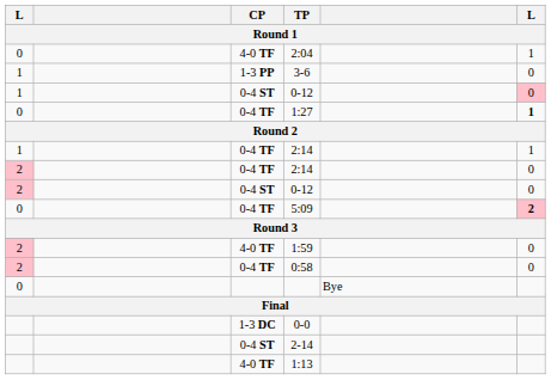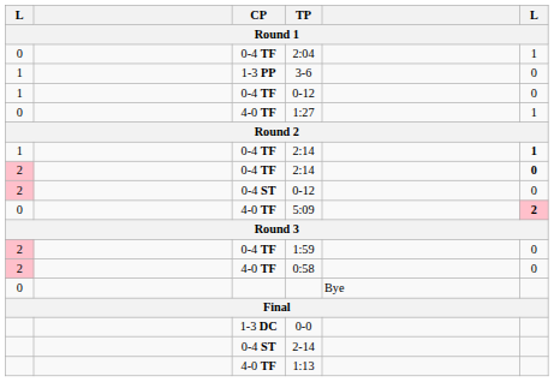 <table class="wikitable" style="text-align: center;" |>
 <tr>
 <th width="30">L</th>
 <th width="250"></th>
 <th width="62">CP</th>
 <th width="40">TP</th>
 <th width="250"></th>
 <th width="30">L</th>
 </tr>
 <tr>
 <th colspan="7">Round 1</th>
 </tr>
 <tr>
 <td>0</td>
 <td style="text-align:left;"><strong></strong></td>
-<td>4-0 <strong>TF</strong></td>
+<td>0-4 <strong>TF</strong></td>
 <td>2:04</td>
 <td style="text-align:left;"></td>
 <td>1</td>
 </tr>
 <tr>
 <td>1</td>
 <td style="text-align:left;"></td>
 <td>1-3 <strong>PP</strong></td>
 <td>3-6</td>
 <td style="text-align:left;"><strong></strong></td>
 <td>0</td>
 </tr>
 <tr>
 <td>1</td>
 <td style="text-align:left;"></td>
-<td>0-4 <strong>ST</strong></td>
+<td>0-4 <strong>TF</strong></td>
 <td>0-12</td>
 <td style="text-align:left;"><strong></strong></td>
-<td style="background: pink;">0</td>
+<td>0</td>
 </tr>
 <tr>
 <td>0</td>
 <td style="text-align:left;"><strong></strong></td>
-<td>0-4 <strong>TF</strong></td>
+<td>4-0 <strong>TF</strong></td>
 <td>1:27</td>
 <td style="text-align:left;"></td>
-<td><strong>1</strong></td>
+<td>1</td>
 </tr>
 <tr>
 <th colspan="7">Round 2</th>
 </tr>
 <tr>
 <td>1</td>
 <td style="text-align:left;"></td>
 <td>0-4 <strong>TF</strong></td>
 <td>2:14</td>
 <td style="text-align:left;"><strong></strong></td>
-<td>1</td>
+<td><strong>1</strong></td>
 </tr>
 <tr>
 <td bgcolor=pink>2</td>
 <td style="text-align:left;"></td>
 <td>0-4 <strong>TF</strong></td>
 <td>2:14</td>
 <td style="text-align:left;"><strong></strong></td>
-<td>0</td>
+<td><strong>0</strong></td>
 </tr>
 <tr>
 <td bgcolor=pink>2</td>
 <td style="text-align:left;"></td>
 <td>0-4 <strong>ST</strong></td>
 <td>0-12</td>
 <td style="text-align:left;"><strong></strong></td>
 <td>0</td>
 </tr>
 <tr>
 <td>0</td>
 <td style="text-align:left;"><strong></strong></td>
-<td>0-4 <strong>TF</strong></td>
+<td>4-0 <strong>TF</strong></td>
 <td>5:09</td>
 <td style="text-align:left;"></td>
 <td bgcolor=pink><strong>2</strong></td>
 </tr>
 <tr>
 <th colspan="7">Round 3</th>
 </tr>
 <tr>
 <td bgcolor=pink>2</td>
 <td style="text-align:left;"></td>
-<td>4-0 <strong>TF</strong></td>
+<td>0-4 <strong>TF</strong></td>
 <td>1:59</td>
 <td style="text-align:left;"><strong></strong></td>
 <td>0</td>
 </tr>
 <tr>
 <td bgcolor=pink>2</td>
 <td style="text-align:left;"></td>
-<td>0-4 <strong>TF</strong></td>
+<td>4-0 <strong>TF</strong></td>
 <td>0:58</td>
 <td style="text-align:left;"><strong></strong></td>
 <td>0</td>
 </tr>
 <tr>
 <td>0</td>
 <td style="text-align:left;"><strong></strong></td>
 <td></td>
 <td></td>
 <td style="text-align:left;">Bye</td>
 <td></td>
 </tr>
 <tr>
 <th colspan="7">Final</th>
 </tr>
 <tr>
 <td></td>
 <td style="text-align:left;"></td>
 <td>1-3 <strong>DC</strong></td>
 <td>0-0</td>
 <td style="text-align:left;"><strong></strong></td>
 <td></td>
 </tr>
 <tr>
 <td></td>
 <td style="text-align:left;"></td>
 <td>0-4 <strong>ST</strong></td>
 <td>2-14</td>
 <td style="text-align:left;"><strong></strong></td>
 <td></td>
 </tr>
 <tr>
 <td></td>
 <td style="text-align:left;"><strong></strong></td>
 <td>4-0 <strong>TF</strong></td>
 <td>1:13</td>
 <td style="text-align:left;"></td>
 <td></td>
 </tr>
 </table>
